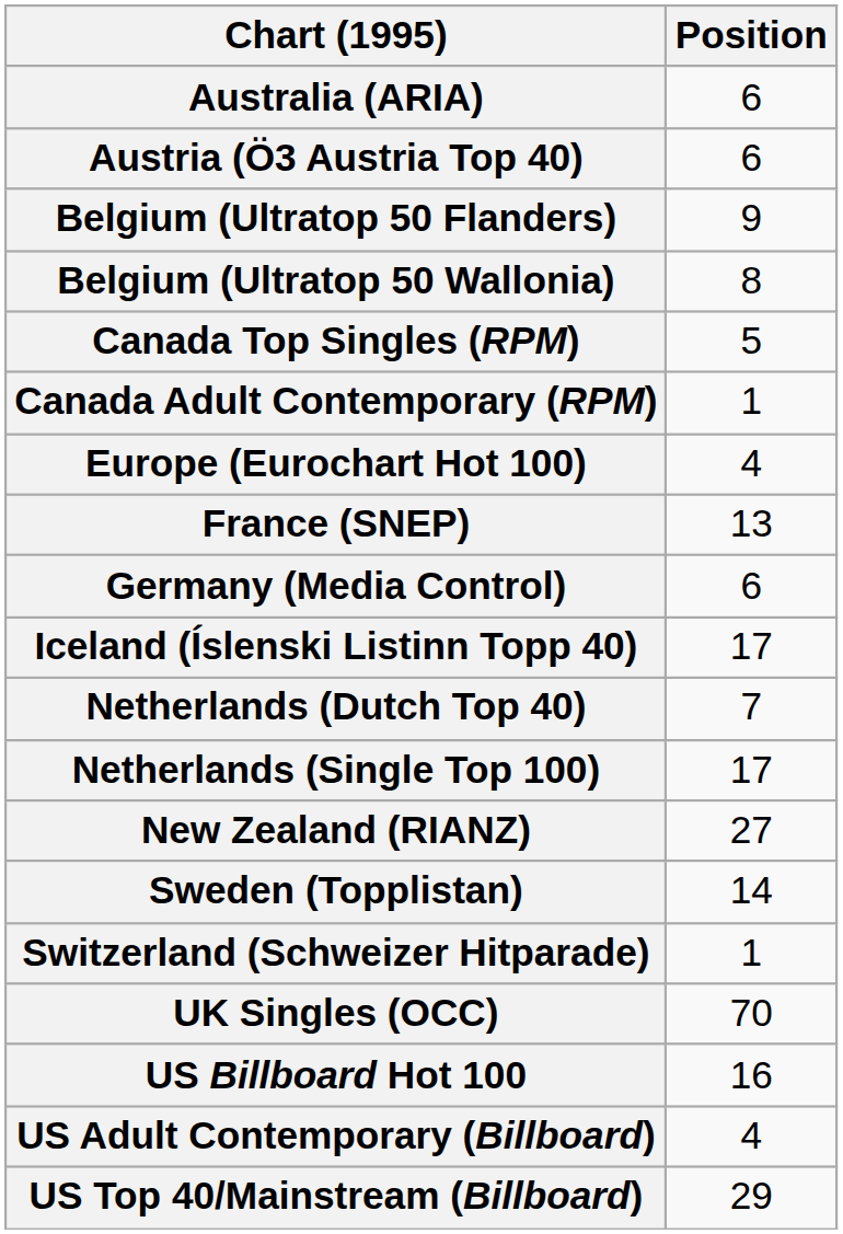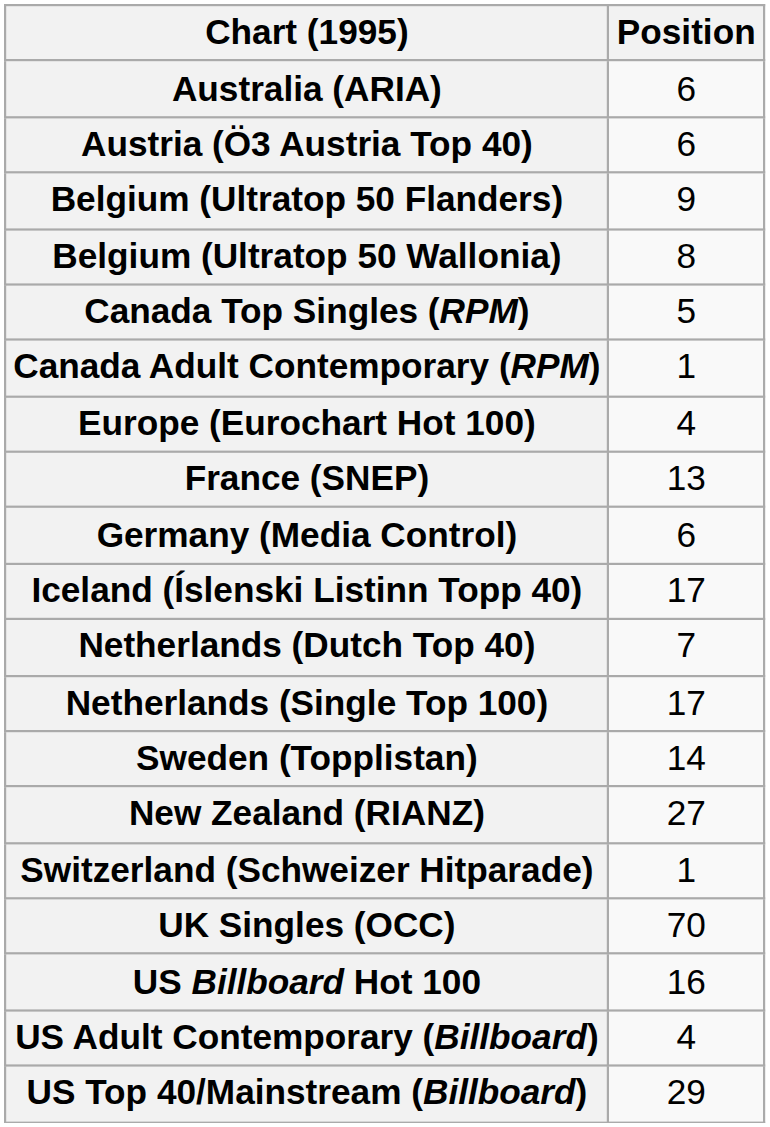 <table class="wikitable sortable plainrowheaders" style="text-align:center">
 <tr>
 <th>Chart (1995)</th>
 <th>Position</th>
 </tr>
 <tr>
 <th scope="row">Australia (ARIA)</th>
 <td>6</td>
 </tr>
 <tr>
 <th scope="row">Austria (Ö3 Austria Top 40)</th>
 <td>6</td>
 </tr>
 <tr>
 <th scope="row">Belgium (Ultratop 50 Flanders)</th>
 <td>9</td>
 </tr>
 <tr>
 <th scope="row">Belgium (Ultratop 50 Wallonia)</th>
 <td>8</td>
 </tr>
 <tr>
 <th scope="row">Canada Top Singles (<em>RPM</em>)</th>
 <td>5</td>
 </tr>
 <tr>
 <th scope="row">Canada Adult Contemporary (<em>RPM</em>)</th>
 <td>1</td>
 </tr>
 <tr>
 <th scope="row">Europe (Eurochart Hot 100)</th>
 <td>4</td>
 </tr>
 <tr>
 <th scope="row">France (SNEP)</th>
 <td>13</td>
 </tr>
 <tr>
 <th scope="row">Germany (Media Control)</th>
 <td>6</td>
 </tr>
 <tr>
 <th scope="row">Iceland (Íslenski Listinn Topp 40)</th>
 <td>17</td>
 </tr>
 <tr>
 <th scope="row">Netherlands (Dutch Top 40)</th>
 <td>7</td>
 </tr>
 <tr>
 <th scope="row">Netherlands (Single Top 100)</th>
 <td>17</td>
 </tr>
 <tr>
+<th scope="row">Sweden (Topplistan)</th>
+<td>14</td>
+</tr>
+<tr>
 <th scope="row">New Zealand (RIANZ)</th>
 <td>27</td>
-</tr>
-<tr>
-<th scope="row">Sweden (Topplistan)</th>
-<td>14</td>
 </tr>
 <tr>
 <th scope="row">Switzerland (Schweizer Hitparade)</th>
 <td>1</td>
 </tr>
 <tr>
 <th scope="row">UK Singles (OCC)</th>
 <td>70</td>
 </tr>
 <tr>
 <th scope="row">US <em>Billboard</em> Hot 100</th>
 <td>16</td>
 </tr>
 <tr>
 <th scope="row">US Adult Contemporary (<em>Billboard</em>)</th>
 <td>4</td>
 </tr>
 <tr>
 <th scope="row">US Top 40/Mainstream (<em>Billboard</em>)</th>
 <td>29</td>
 </tr>
 </table>
